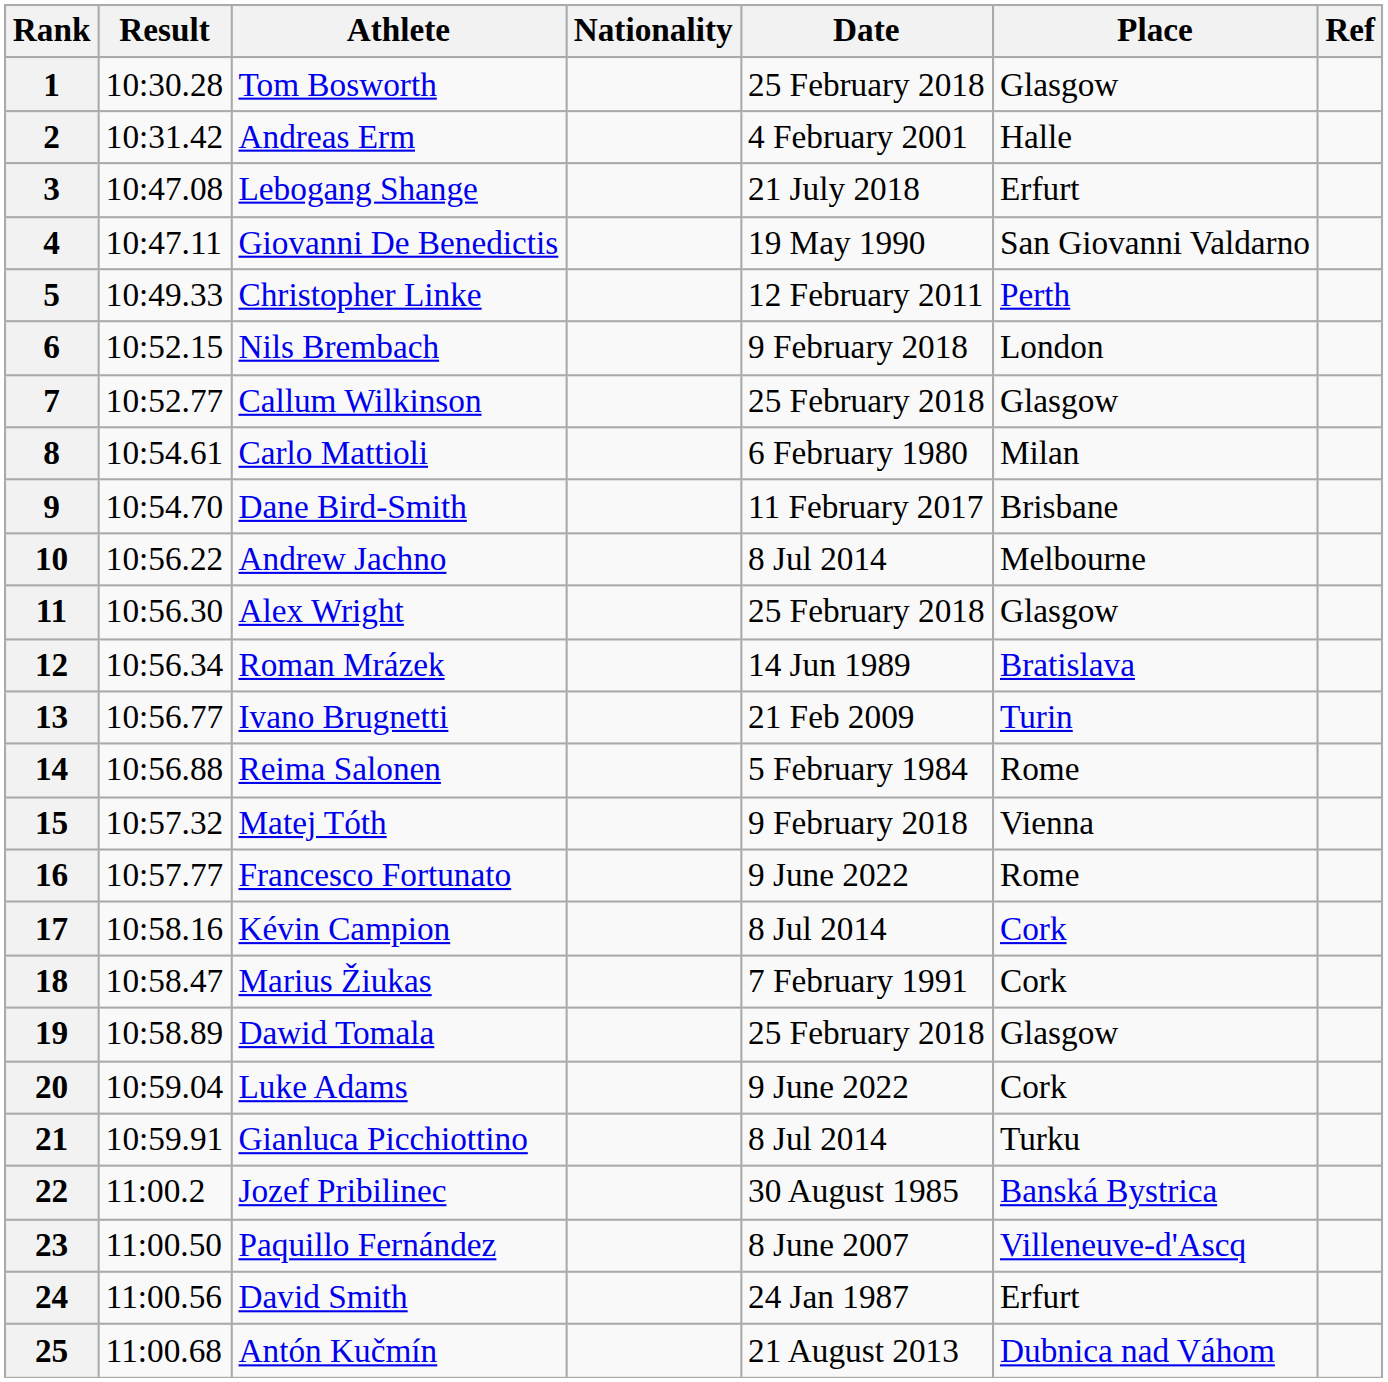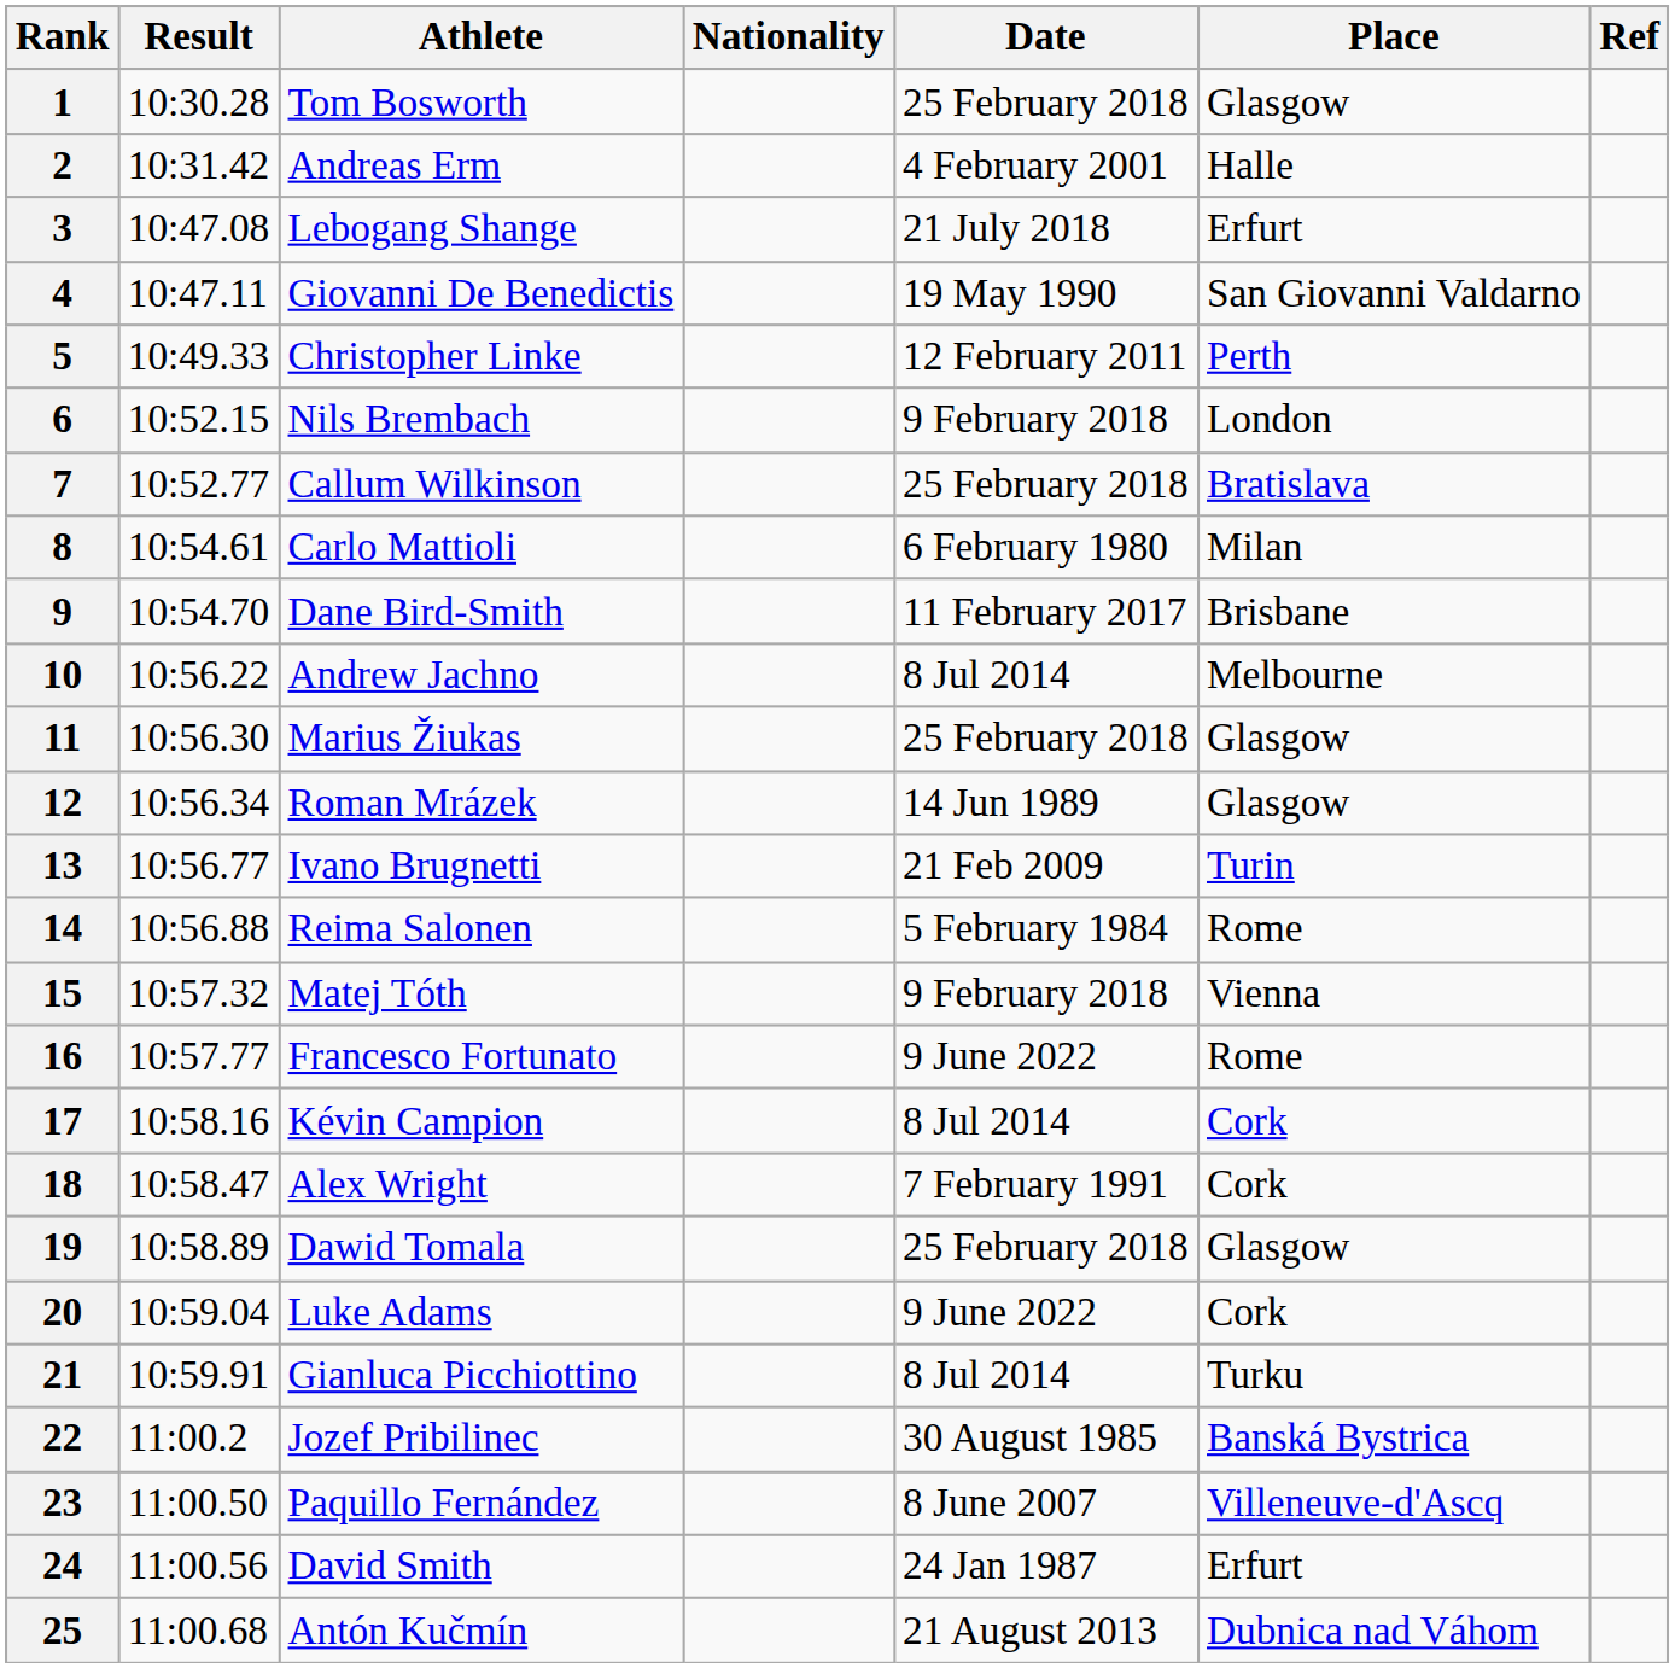 <table class="wikitable">
 <tr>
 <th>Rank</th>
 <th>Result</th>
 <th>Athlete</th>
 <th>Nationality</th>
 <th>Date</th>
 <th>Place</th>
 <th>Ref</th>
 </tr>
 <tr>
 <th>1</th>
 <td>10:30.28 </td>
 <td><a href='#'>Tom Bosworth</a></td>
 <td></td>
 <td>25 February 2018</td>
 <td>Glasgow</td>
 <td></td>
 </tr>
 <tr>
 <th>2</th>
 <td>10:31.42 </td>
 <td><a href='#'>Andreas Erm</a></td>
 <td></td>
 <td>4 February 2001</td>
 <td>Halle</td>
 <td></td>
 </tr>
 <tr>
 <th>3</th>
 <td>10:47.08</td>
 <td><a href='#'>Lebogang Shange</a></td>
 <td></td>
 <td>21 July 2018</td>
 <td>Erfurt</td>
 <td></td>
 </tr>
 <tr>
 <th>4</th>
 <td>10:47.11</td>
 <td><a href='#'>Giovanni De Benedictis</a></td>
 <td></td>
 <td>19 May 1990</td>
 <td>San Giovanni Valdarno</td>
 <td></td>
 </tr>
 <tr>
 <th>5</th>
 <td>10:49.33 </td>
 <td><a href='#'>Christopher Linke</a></td>
 <td></td>
 <td>12 February 2011</td>
 <td><a href='#'>Perth</a></td>
 <td></td>
 </tr>
 <tr>
 <th>6</th>
 <td>10:52.15 </td>
 <td><a href='#'>Nils Brembach</a></td>
 <td></td>
 <td>9 February 2018</td>
 <td>London</td>
 <td></td>
 </tr>
 <tr>
 <th>7</th>
 <td>10:52.77 </td>
 <td><a href='#'>Callum Wilkinson</a></td>
 <td></td>
 <td>25 February 2018</td>
-<td>Glasgow</td>
+<td><a href='#'>Bratislava</a></td>
 <td></td>
 </tr>
 <tr>
 <th>8</th>
 <td>10:54.61 </td>
 <td><a href='#'>Carlo Mattioli</a></td>
 <td></td>
 <td>6 February 1980</td>
 <td>Milan</td>
 <td></td>
 </tr>
 <tr>
 <th>9</th>
 <td>10:54.70</td>
 <td><a href='#'>Dane Bird-Smith</a></td>
 <td></td>
 <td>11 February 2017</td>
 <td>Brisbane</td>
 <td></td>
 </tr>
 <tr>
 <th>10</th>
 <td>10:56.22</td>
 <td><a href='#'>Andrew Jachno</a></td>
 <td></td>
 <td>8 Jul 2014</td>
 <td>Melbourne</td>
 <td></td>
 </tr>
 <tr>
 <th>11</th>
 <td>10:56.30 </td>
-<td><a href='#'>Alex Wright</a></td>
+<td><a href='#'>Marius Žiukas</a></td>
 <td></td>
 <td>25 February 2018</td>
 <td>Glasgow</td>
 <td></td>
 </tr>
 <tr>
 <th>12</th>
 <td>10:56.34</td>
 <td><a href='#'>Roman Mrázek</a></td>
 <td><br></td>
 <td>14 Jun 1989</td>
-<td><a href='#'>Bratislava</a></td>
+<td>Glasgow</td>
 <td></td>
 </tr>
 <tr>
 <th>13</th>
 <td>10:56.77 </td>
 <td><a href='#'>Ivano Brugnetti</a></td>
 <td></td>
 <td>21 Feb 2009</td>
 <td><a href='#'>Turin</a></td>
 <td></td>
 </tr>
 <tr>
 <th>14</th>
 <td>10:56.88 </td>
 <td><a href='#'>Reima Salonen</a></td>
 <td></td>
 <td>5 February 1984</td>
 <td>Rome</td>
 <td></td>
 </tr>
 <tr>
 <th>15</th>
 <td>10:57.32 </td>
 <td><a href='#'>Matej Tóth</a></td>
 <td></td>
 <td>9 February 2018</td>
 <td>Vienna</td>
 <td></td>
 </tr>
 <tr>
 <th>16</th>
 <td>10:57.77</td>
 <td><a href='#'>Francesco Fortunato</a></td>
 <td></td>
 <td>9 June 2022</td>
 <td>Rome</td>
 <td></td>
 </tr>
 <tr>
 <th>17</th>
 <td>10:58.16</td>
 <td><a href='#'>Kévin Campion</a></td>
 <td></td>
 <td>8 Jul 2014</td>
 <td><a href='#'>Cork</a></td>
 <td></td>
 </tr>
 <tr>
 <th>18</th>
 <td>10:58.47</td>
-<td><a href='#'>Marius Žiukas</a></td>
+<td><a href='#'>Alex Wright</a></td>
 <td></td>
 <td>7 February 1991</td>
 <td>Cork</td>
 <td></td>
 </tr>
 <tr>
 <th>19</th>
 <td>10:58.89 </td>
 <td><a href='#'>Dawid Tomala</a></td>
 <td></td>
 <td>25 February 2018</td>
 <td>Glasgow</td>
 <td></td>
 </tr>
 <tr>
 <th>20</th>
 <td>10:59.04</td>
 <td><a href='#'>Luke Adams</a></td>
 <td></td>
 <td>9 June 2022</td>
 <td>Cork</td>
 <td></td>
 </tr>
 <tr>
 <th>21</th>
 <td>10:59.91</td>
 <td><a href='#'>Gianluca Picchiottino</a></td>
 <td></td>
 <td>8 Jul 2014</td>
 <td>Turku</td>
 <td></td>
 </tr>
 <tr>
 <th>22</th>
 <td>11:00.2 </td>
 <td><a href='#'>Jozef Pribilinec</a></td>
 <td></td>
 <td>30 August 1985</td>
 <td><a href='#'>Banská Bystrica</a></td>
 <td></td>
 </tr>
 <tr>
 <th>23</th>
 <td>11:00.50</td>
 <td><a href='#'>Paquillo Fernández</a></td>
 <td></td>
 <td>8 June 2007</td>
 <td><a href='#'>Villeneuve-d'Ascq</a></td>
 <td></td>
 </tr>
 <tr>
 <th>24</th>
 <td>11:00.56</td>
 <td><a href='#'>David Smith</a></td>
 <td></td>
 <td>24 Jan 1987</td>
 <td>Erfurt</td>
 <td></td>
 </tr>
 <tr>
 <th>25</th>
 <td>11:00.68</td>
 <td><a href='#'>Antón Kučmín</a></td>
 <td></td>
 <td>21 August 2013</td>
 <td><a href='#'>Dubnica nad Váhom</a></td>
 <td></td>
 </tr>
 </table>
